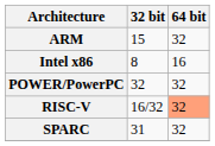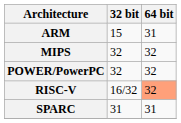 <table class="wikitable floatright">
 <tr>
 <th>Architecture</th>
 <th scope="col">32 bit</th>
 <th scope="col">64 bit</th>
 </tr>
 <tr>
 <th scope="row">ARM</th>
 <td>15</td>
-<td>32</td>
+<td>31</td>
 </tr>
 <tr>
-<th scope="row">Intel x86</th>
-<td>8</td>
-<td>16</td>
+<th scope="row">MIPS</th>
+<td>32</td>
+<td>32</td>
 </tr>
 <tr>
 <th scope="row">POWER/PowerPC</th>
 <td>32</td>
 <td>32</td>
 </tr>
 <tr>
 <th scope="row">RISC-V</th>
 <td>16/32</td>
 <td style="background: lightsalmon;">32</td>
 </tr>
 <tr>
 <th scope="row">SPARC</th>
 <td>31</td>
-<td>32</td>
+<td>31</td>
 </tr>
 <tr>
 </tr>
 </table>
